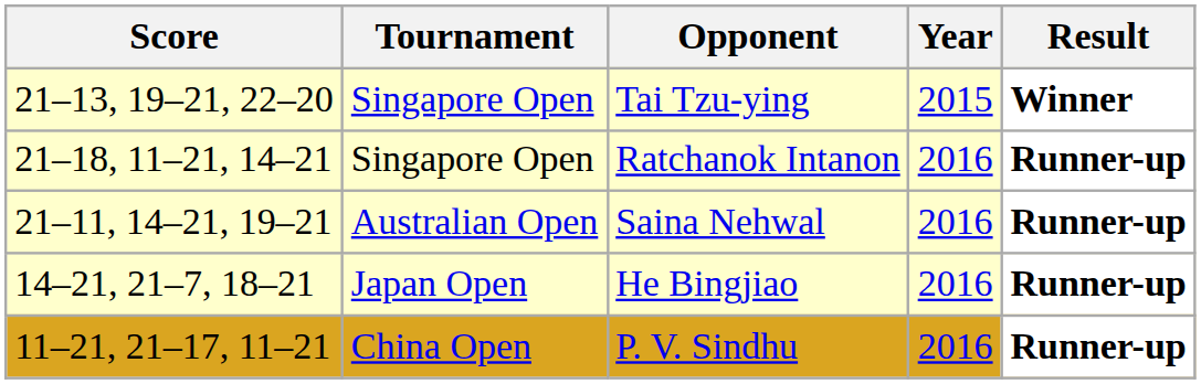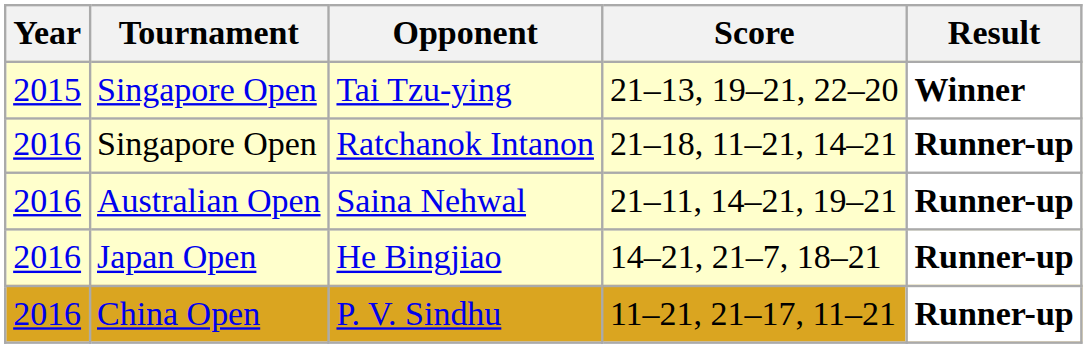 <table class="sortable wikitable" style="font-size: 90%;">
 <tr>
-<th>Score</th>
+<th>Year</th>
 <th>Tournament</th>
 <th>Opponent</th>
-<th>Year</th>
+<th>Score</th>
 <th>Result</th>
 </tr>
 <tr style="background:#FFFFCC">
-<td align="left">21–13, 19–21, 22–20</td>
+<td align="center"><a href='#'>2015</a></td>
 <td align="left"><a href='#'>Singapore Open</a></td>
 <td align="left"> <a href='#'>Tai Tzu-ying</a></td>
-<td align="center"><a href='#'>2015</a></td>
+<td align="left">21–13, 19–21, 22–20</td>
 <td style="text-align:left; background:white"> <strong>Winner</strong></td>
 </tr>
 <tr style="background:#FFFFCC">
-<td align="left">21–18, 11–21, 14–21</td>
+<td align="center"><a href='#'>2016</a></td>
 <td align="left">Singapore Open</td>
 <td align="left"> <a href='#'>Ratchanok Intanon</a></td>
-<td align="center"><a href='#'>2016</a></td>
+<td align="left">21–18, 11–21, 14–21</td>
 <td style="text-align:left; background:white"> <strong>Runner-up</strong></td>
 </tr>
 <tr style="background:#FFFFCC">
-<td align="left">21–11, 14–21, 19–21</td>
+<td align="center"><a href='#'>2016</a></td>
 <td align="left"><a href='#'>Australian Open</a></td>
 <td align="left"> <a href='#'>Saina Nehwal</a></td>
-<td align="center"><a href='#'>2016</a></td>
+<td align="left">21–11, 14–21, 19–21</td>
 <td style="text-align:left; background:white"> <strong>Runner-up</strong></td>
 </tr>
 <tr style="background:#FFFFCC">
-<td align="left">14–21, 21–7, 18–21</td>
+<td align="center"><a href='#'>2016</a></td>
 <td align="left"><a href='#'>Japan Open</a></td>
 <td align="left"> <a href='#'>He Bingjiao</a></td>
-<td align="center"><a href='#'>2016</a></td>
+<td align="left">14–21, 21–7, 18–21</td>
 <td style="text-align:left; background:white"> <strong>Runner-up</strong></td>
 </tr>
 <tr style="background:#DAA520">
-<td align="left">11–21, 21–17, 11–21</td>
+<td align="center"><a href='#'>2016</a></td>
 <td align="left"><a href='#'>China Open</a></td>
 <td align="left"> <a href='#'>P. V. Sindhu</a></td>
-<td align="center"><a href='#'>2016</a></td>
+<td align="left">11–21, 21–17, 11–21</td>
 <td style="text-align:left; background:white"> <strong>Runner-up</strong></td>
 </tr>
 </table>
